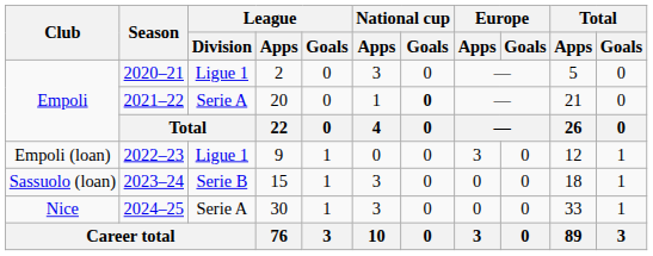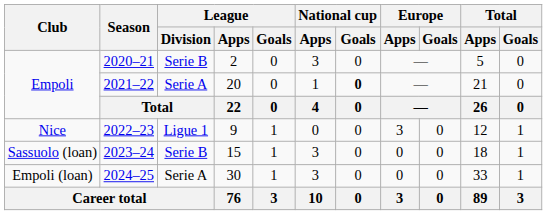 <table class="wikitable" style="text-align:center">
 <tr>
 <th rowspan="2">Club</th>
 <th rowspan="2">Season</th>
 <th colspan="3">League</th>
 <th colspan="2">National cup</th>
 <th colspan="2">Europe</th>
 <th colspan="2">Total</th>
 </tr>
 <tr>
 <th>Division</th>
 <th>Apps</th>
 <th>Goals</th>
 <th>Apps</th>
 <th>Goals</th>
 <th>Apps</th>
 <th>Goals</th>
 <th>Apps</th>
 <th>Goals</th>
 </tr>
 <tr>
 <td rowspan="3"><a href='#'>Empoli</a></td>
 <td><a href='#'>2020–21</a></td>
-<td><a href='#'>Ligue 1</a></td>
+<td><a href='#'>Serie B</a></td>
 <td>2</td>
 <td>0</td>
 <td>3</td>
 <td>0</td>
 <td colspan="2">—</td>
 <td>5</td>
 <td>0</td>
 </tr>
 <tr>
 <td><a href='#'>2021–22</a></td>
 <td><a href='#'>Serie A</a></td>
 <td>20</td>
 <td>0</td>
 <td>1</td>
 <td><strong>0</strong></td>
 <td colspan="2">—</td>
 <td>21</td>
 <td>0</td>
 </tr>
 <tr>
 <th colspan="2">Total</th>
 <th>22</th>
 <th>0</th>
 <th>4</th>
 <th>0</th>
 <th colspan="2">—</th>
 <th>26</th>
 <th>0</th>
 </tr>
 <tr>
-<td>Empoli (loan)</td>
+<td><a href='#'>Nice</a></td>
 <td><a href='#'>2022–23</a></td>
 <td><a href='#'>Ligue 1</a></td>
 <td>9</td>
 <td>1</td>
 <td>0</td>
 <td>0</td>
 <td>3</td>
 <td>0</td>
 <td>12</td>
 <td>1</td>
 </tr>
 <tr>
 <td><a href='#'>Sassuolo</a> (loan)</td>
 <td><a href='#'>2023–24</a></td>
 <td><a href='#'>Serie B</a></td>
 <td>15</td>
 <td>1</td>
 <td>3</td>
 <td>0</td>
 <td>0</td>
 <td>0</td>
 <td>18</td>
 <td>1</td>
 </tr>
 <tr>
-<td><a href='#'>Nice</a></td>
+<td>Empoli (loan)</td>
 <td><a href='#'>2024–25</a></td>
 <td>Serie A</td>
 <td>30</td>
 <td>1</td>
 <td>3</td>
 <td>0</td>
 <td>0</td>
 <td>0</td>
 <td>33</td>
 <td>1</td>
 </tr>
 <tr>
 <th colspan="3">Career total</th>
 <th>76</th>
 <th>3</th>
 <th>10</th>
 <th>0</th>
 <th>3</th>
 <th>0</th>
 <th>89</th>
 <th>3</th>
 </tr>
 </table>
